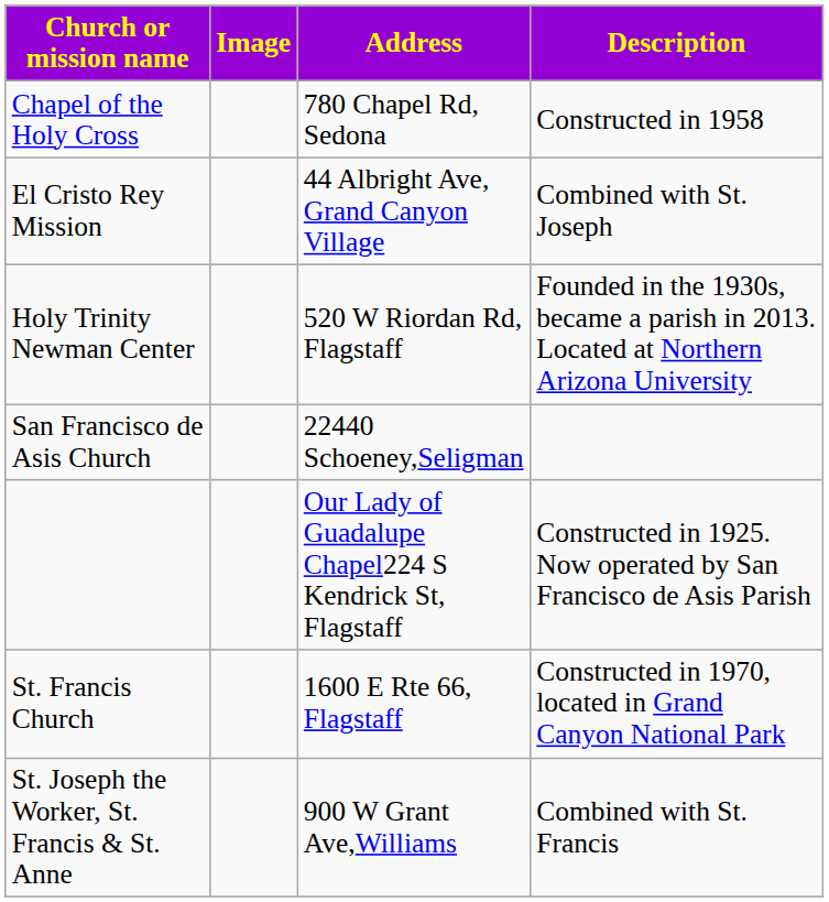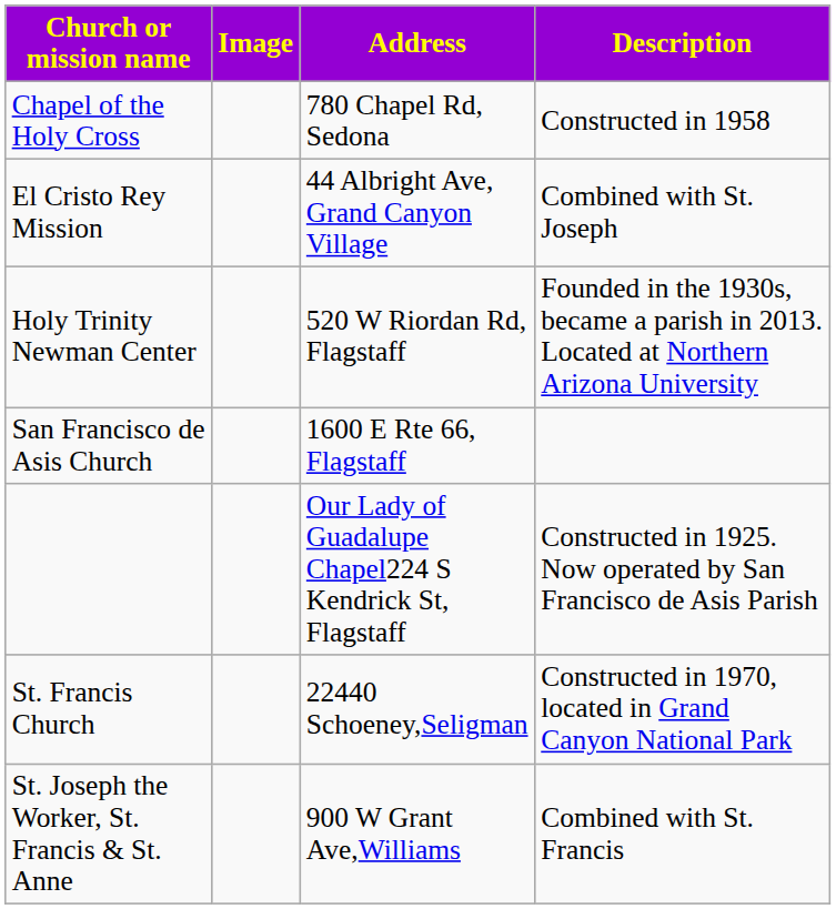 <table class="wikitable sortable" style="width:75%">
 <tr>
 <th style="background:darkviolet; color:yellow;" width="25%"><strong>Church or mission name</strong></th>
 <th style="background:darkviolet; color:yellow;" width="10%"><strong>Image</strong></th>
 <th style="background:darkviolet; color:yellow;" width="25%"><strong>Address</strong></th>
 <th style="background:darkviolet; color:yellow;" width="15"><strong>Description</strong></th>
 </tr>
 <tr>
 <td><a href='#'>Chapel of the Holy Cross</a></td>
 <td></td>
 <td>780 Chapel Rd, Sedona</td>
 <td>Constructed in 1958</td>
 </tr>
 <tr>
 <td>El Cristo Rey Mission</td>
 <td></td>
 <td>44 Albright Ave, <a href='#'>Grand Canyon Village</a></td>
 <td>Combined with St. Joseph</td>
 </tr>
 <tr>
 <td>Holy Trinity Newman Center</td>
 <td></td>
 <td>520 W Riordan Rd, Flagstaff</td>
 <td>Founded in the 1930s, became a parish in 2013. Located at <a href='#'>Northern Arizona University</a></td>
 </tr>
 <tr>
 <td>San Francisco de Asis Church</td>
 <td></td>
-<td>22440 Schoeney,<a href='#'>Seligman</a></td>
+<td>1600 E Rte 66, <a href='#'>Flagstaff</a></td>
 <td></td>
 </tr>
 <tr>
 <td></td>
 <td></td>
 <td><a href='#'>Our Lady of Guadalupe Chapel</a>224 S Kendrick St, Flagstaff</td>
 <td>Constructed in 1925. Now operated by San Francisco de Asis Parish</td>
 </tr>
 <tr>
 <td>St. Francis Church</td>
 <td></td>
-<td>1600 E Rte 66, <a href='#'>Flagstaff</a></td>
+<td>22440 Schoeney,<a href='#'>Seligman</a></td>
 <td>Constructed in 1970, located in <a href='#'>Grand Canyon National Park</a></td>
 </tr>
 <tr>
 <td>St. Joseph the Worker, St. Francis & St. Anne</td>
 <td></td>
 <td>900 W Grant Ave,<a href='#'>Williams</a></td>
 <td>Combined with St. Francis</td>
 </tr>
 </table>
